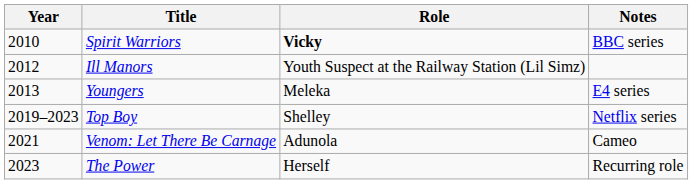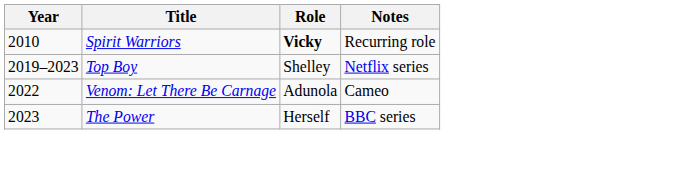 <table class="wikitable sortable">
 <tr>
 <th>Year</th>
 <th>Title</th>
 <th>Role</th>
 <th class="unsortable">Notes</th>
 </tr>
 <tr>
 <td>2010</td>
 <td><em><a href='#'>Spirit Warriors</a></em></td>
 <td><strong>Vicky</strong></td>
-<td><a href='#'>BBC</a> series</td>
-</tr>
-<tr>
-<td>2012</td>
-<td><em><a href='#'>Ill Manors</a></em></td>
-<td>Youth Suspect at the Railway Station (Lil Simz)</td>
-<td></td>
-</tr>
-<tr>
-<td>2013</td>
-<td><em><a href='#'>Youngers</a></em></td>
-<td>Meleka</td>
-<td><a href='#'>E4</a> series</td>
+<td>Recurring role</td>
 </tr>
 <tr>
 <td>2019–2023</td>
 <td><em><a href='#'>Top Boy</a></em></td>
 <td>Shelley</td>
 <td><a href='#'>Netflix</a> series</td>
 </tr>
 <tr>
-<td>2021</td>
+<td>2022</td>
 <td><em><a href='#'>Venom: Let There Be Carnage</a></em></td>
 <td>Adunola</td>
 <td>Cameo</td>
 </tr>
 <tr>
 <td>2023</td>
 <td><em><a href='#'>The Power</a></em></td>
 <td>Herself</td>
-<td>Recurring role</td>
+<td><a href='#'>BBC</a> series</td>
 </tr>
 </table>
